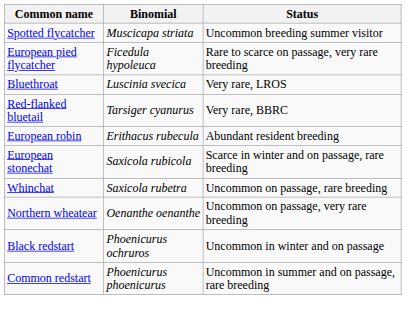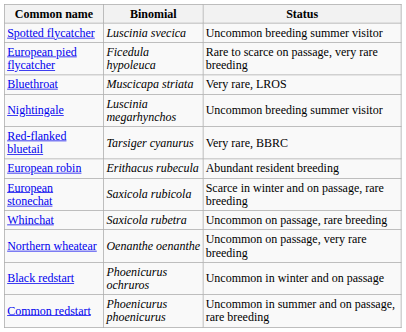 <table width=60% class="wikitable">
 <tr>
 <th width=25%>Common name</th>
 <th width=25%>Binomial</th>
 <th width=50%>Status</th>
 </tr>
 <tr>
 <td><a href='#'>Spotted flycatcher</a></td>
-<td><em>Muscicapa striata</em></td>
+<td><em>Luscinia svecica</em></td>
 <td>Uncommon breeding summer visitor</td>
 </tr>
 <tr>
 <td><a href='#'>European pied flycatcher</a></td>
 <td><em>Ficedula hypoleuca</em></td>
 <td>Rare to scarce on passage, very rare breeding</td>
 </tr>
 <tr>
 <td><a href='#'>Bluethroat</a></td>
-<td><em>Luscinia svecica</em></td>
+<td><em>Muscicapa striata</em></td>
 <td>Very rare, LROS</td>
+</tr>
+<tr>
+<td><a href='#'>Nightingale</a></td>
+<td><em>Luscinia megarhynchos</em></td>
+<td>Uncommon breeding summer visitor</td>
 </tr>
 <tr>
 <td><a href='#'>Red-flanked bluetail</a></td>
 <td><em>Tarsiger cyanurus</em></td>
 <td>Very rare, BBRC</td>
 </tr>
 <tr>
 <td><a href='#'>European robin</a></td>
 <td><em>Erithacus rubecula</em></td>
 <td>Abundant resident breeding</td>
 </tr>
 <tr>
 <td><a href='#'>European stonechat</a></td>
 <td><em>Saxicola rubicola</em></td>
 <td>Scarce in winter and on passage, rare breeding</td>
 </tr>
 <tr>
 <td><a href='#'>Whinchat</a></td>
 <td><em>Saxicola rubetra</em></td>
 <td>Uncommon on passage, rare breeding</td>
 </tr>
 <tr>
 <td><a href='#'>Northern wheatear</a></td>
 <td><em>Oenanthe oenanthe</em></td>
 <td>Uncommon on passage, very rare breeding</td>
 </tr>
 <tr>
 <td><a href='#'>Black redstart</a></td>
 <td><em>Phoenicurus ochruros</em></td>
 <td>Uncommon in winter and on passage</td>
 </tr>
 <tr>
 <td><a href='#'>Common redstart</a></td>
 <td><em>Phoenicurus phoenicurus</em></td>
 <td>Uncommon in summer and on passage, rare breeding</td>
 </tr>
 </table>
